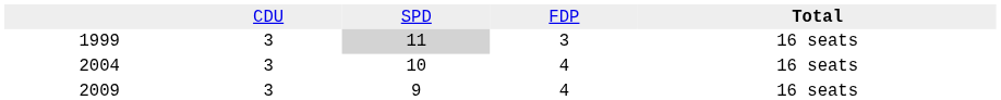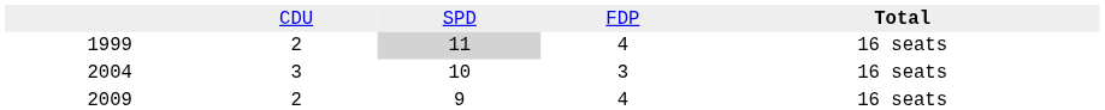 <table border="0" cellpadding="2" cellspacing="0" width="60%">
 <tr bgcolor="#eeeeee" align="center">
 <td></td>
 <td><a href='#'>CDU</a></td>
 <td><a href='#'>SPD</a></td>
 <td><a href='#'>FDP</a></td>
 <td><strong>Total</strong></td>
 </tr>
 <tr align="center">
 <td>1999</td>
-<td>3</td>
+<td>2</td>
 <td style="background: lightgrey;">11</td>
-<td>3</td>
+<td>4</td>
 <td>16 seats</td>
 </tr>
 <tr align="center">
 <td>2004</td>
 <td>3</td>
 <td>10</td>
-<td>4</td>
+<td>3</td>
 <td>16 seats</td>
 </tr>
 <tr align="center">
 <td>2009</td>
-<td>3</td>
+<td>2</td>
 <td>9</td>
 <td>4</td>
 <td>16 seats</td>
 </tr>
 </table>
